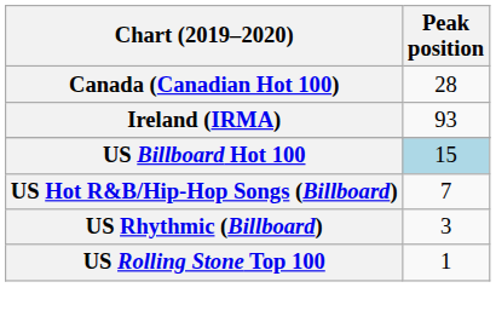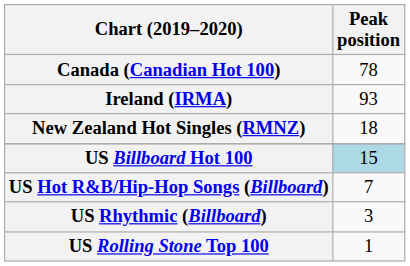 <table class="wikitable sortable plainrowheaders" style="text-align:center">
 <tr>
 <th scope="col">Chart (2019–2020)</th>
 <th scope="col">Peak<br>position</th>
 </tr>
 <tr>
 <th scope="row">Canada (<a href='#'>Canadian Hot 100</a>)</th>
-<td>28</td>
+<td>78</td>
 </tr>
 <tr>
 <th scope="row">Ireland (<a href='#'>IRMA</a>)</th>
 <td>93</td>
+</tr>
+<tr>
+<th scope="row">New Zealand Hot Singles (<a href='#'>RMNZ</a>)</th>
+<td>18</td>
 </tr>
 <tr>
 </tr>
 <tr>
 </tr>
 <tr>
 <th scope="row">US <a href='#'><em>Billboard</em> Hot 100</a></th>
 <td style="background: lightblue;">15</td>
 </tr>
 <tr>
 <th scope="row">US <a href='#'>Hot R&B/Hip-Hop Songs</a> (<em><a href='#'>Billboard</a></em>)</th>
 <td>7</td>
 </tr>
 <tr>
 <th scope="row">US <a href='#'>Rhythmic</a> (<em><a href='#'>Billboard</a></em>)</th>
 <td>3</td>
 </tr>
 <tr>
 <th scope="row">US <a href='#'><em>Rolling Stone</em> Top 100</a></th>
 <td>1</td>
 </tr>
 </table>
